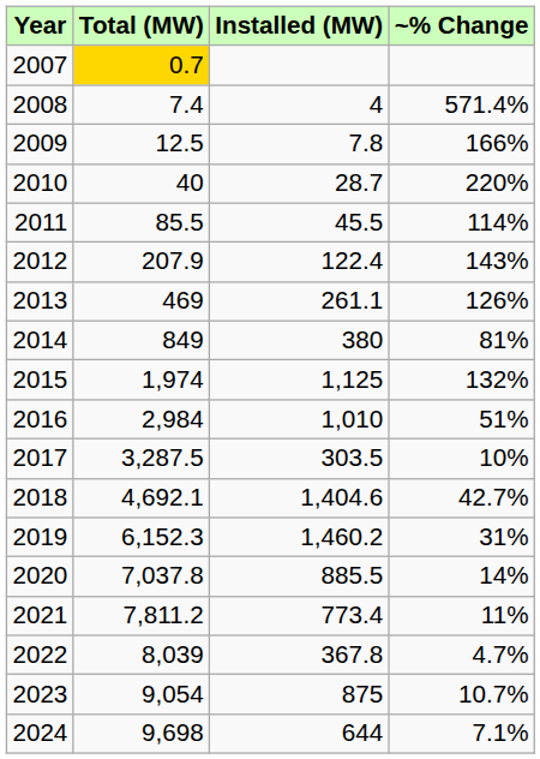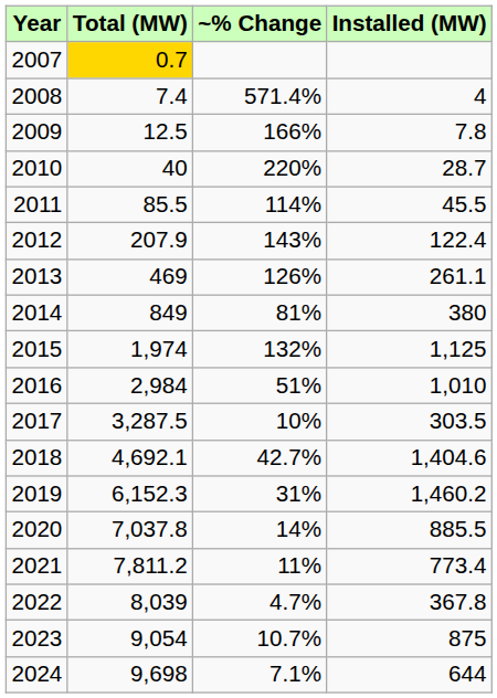 <table class="wikitable" style="text-align:right;float:right">
 <tr>
 <th style="background-color: #cfb;">Year</th>
 <th style="background-color: #cfb;">Total (MW)</th>
+<th style="background-color: #cfb;">~% Change</th>
 <th style="background-color: #cfb;">Installed (MW)</th>
-<th style="background-color: #cfb;">~% Change</th>
 </tr>
 <tr>
 <td>2007</td>
 <td style="background: gold;">0.7</td>
 <td></td>
 <td></td>
 </tr>
 <tr>
 <td>2008</td>
 <td>7.4</td>
+<td>571.4%</td>
 <td>4</td>
-<td>571.4%</td>
 </tr>
 <tr>
 <td>2009</td>
 <td>12.5</td>
+<td>166%</td>
 <td>7.8</td>
-<td>166%</td>
 </tr>
 <tr>
 <td>2010</td>
 <td>40</td>
+<td>220%</td>
 <td>28.7</td>
-<td>220%</td>
 </tr>
 <tr>
 <td>2011</td>
 <td>85.5</td>
+<td>114%</td>
 <td>45.5</td>
-<td>114%</td>
 </tr>
 <tr>
 <td>2012</td>
 <td>207.9</td>
+<td>143%</td>
 <td>122.4</td>
-<td>143%</td>
 </tr>
 <tr>
 <td>2013</td>
 <td>469</td>
+<td>126%</td>
 <td>261.1</td>
-<td>126%</td>
 </tr>
 <tr>
 <td>2014</td>
 <td>849</td>
+<td>81%</td>
 <td>380</td>
-<td>81%</td>
 </tr>
 <tr>
 <td>2015</td>
 <td>1,974</td>
+<td>132%</td>
 <td>1,125</td>
-<td>132%</td>
 </tr>
 <tr>
 <td>2016</td>
 <td>2,984</td>
+<td>51%</td>
 <td>1,010</td>
-<td>51%</td>
 </tr>
 <tr>
 <td>2017</td>
 <td>3,287.5</td>
+<td>10%</td>
 <td>303.5</td>
-<td>10%</td>
 </tr>
 <tr>
 <td>2018</td>
 <td>4,692.1</td>
+<td>42.7%</td>
 <td>1,404.6</td>
-<td>42.7%</td>
 </tr>
 <tr>
 <td>2019</td>
 <td>6,152.3</td>
+<td>31%</td>
 <td>1,460.2</td>
-<td>31%</td>
 </tr>
 <tr>
 <td>2020</td>
 <td>7,037.8</td>
+<td>14%</td>
 <td>885.5</td>
-<td>14%</td>
 </tr>
 <tr>
 <td>2021</td>
 <td>7,811.2</td>
+<td>11%</td>
 <td>773.4</td>
-<td>11%</td>
 </tr>
 <tr>
 <td>2022</td>
 <td>8,039</td>
+<td>4.7%</td>
 <td>367.8</td>
-<td>4.7%</td>
 </tr>
 <tr>
 <td>2023</td>
 <td>9,054</td>
+<td>10.7%</td>
 <td>875</td>
-<td>10.7%</td>
 </tr>
 <tr>
 <td>2024</td>
 <td>9,698</td>
+<td>7.1%</td>
 <td>644</td>
-<td>7.1%</td>
 </tr>
 </table>
